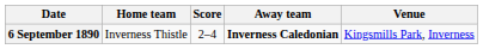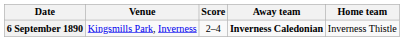 <table class="wikitable football-result-list" style="max-width: 80em; text-align: center">
 <tr>
 <th scope="col">Date</th>
-<th scope="col">Home team</th>
+<th scope="col">Venue</th>
 <th scope="col">Score</th>
 <th scope="col">Away team</th>
-<th scope="col">Venue</th>
+<th scope="col">Home team</th>
 </tr>
 <tr>
 <th scope="row">6 September 1890</th>
-<td align=right>Inverness Thistle</td>
+<td align=left><a href='#'>Kingsmills Park</a>, <a href='#'>Inverness</a></td>
 <td>2–4</td>
 <td align=left><strong>Inverness Caledonian</strong></td>
-<td align=left><a href='#'>Kingsmills Park</a>, <a href='#'>Inverness</a></td>
+<td align=right>Inverness Thistle</td>
 </tr>
 </table>
